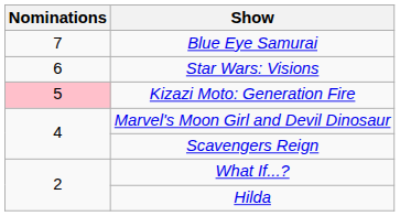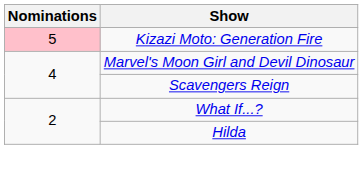 <table class="wikitable" style="text-align: center">
 <tr>
 <th scope="col" width="55">Nominations</th>
 <th scope="col" align="center">Show</th>
-</tr>
-<tr>
-<td style="text-align:center">7</td>
-<td><em><a href='#'>Blue Eye Samurai</a></em></td>
-</tr>
-<tr>
-<td style="text-align:center">6</td>
-<td><em><a href='#'>Star Wars: Visions</a></em></td>
 </tr>
 <tr>
 <td style="background: pink; text-align:center">5</td>
 <td><em><a href='#'>Kizazi Moto: Generation Fire</a></em></td>
 </tr>
 <tr>
 <td rowspan=2 style="text-align:center">4</td>
 <td><em><a href='#'>Marvel's Moon Girl and Devil Dinosaur</a></em></td>
 </tr>
 <tr>
 <td><em><a href='#'>Scavengers Reign</a></em></td>
 </tr>
 <tr>
 <td rowspan=2 style="text-align:center">2</td>
 <td><em><a href='#'>What If...?</a></em></td>
 </tr>
 <tr>
 <td><em><a href='#'>Hilda</a></em></td>
 </tr>
 </table>
